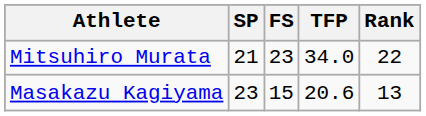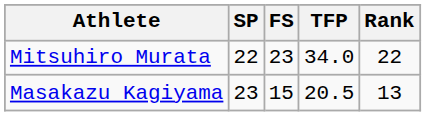 <table class="wikitable" border="1" style="font-size:90%">
 <tr>
 <th>Athlete</th>
 <th>SP</th>
 <th>FS</th>
 <th>TFP</th>
 <th>Rank</th>
 </tr>
 <tr align=center>
 <td align=left><a href='#'>Mitsuhiro Murata</a></td>
-<td>21</td>
+<td>22</td>
 <td>23</td>
 <td>34.0</td>
 <td>22</td>
 </tr>
 <tr align=center>
 <td align=left><a href='#'>Masakazu Kagiyama</a></td>
 <td>23</td>
 <td>15</td>
-<td>20.6</td>
+<td>20.5</td>
 <td>13</td>
 </tr>
 </table>
